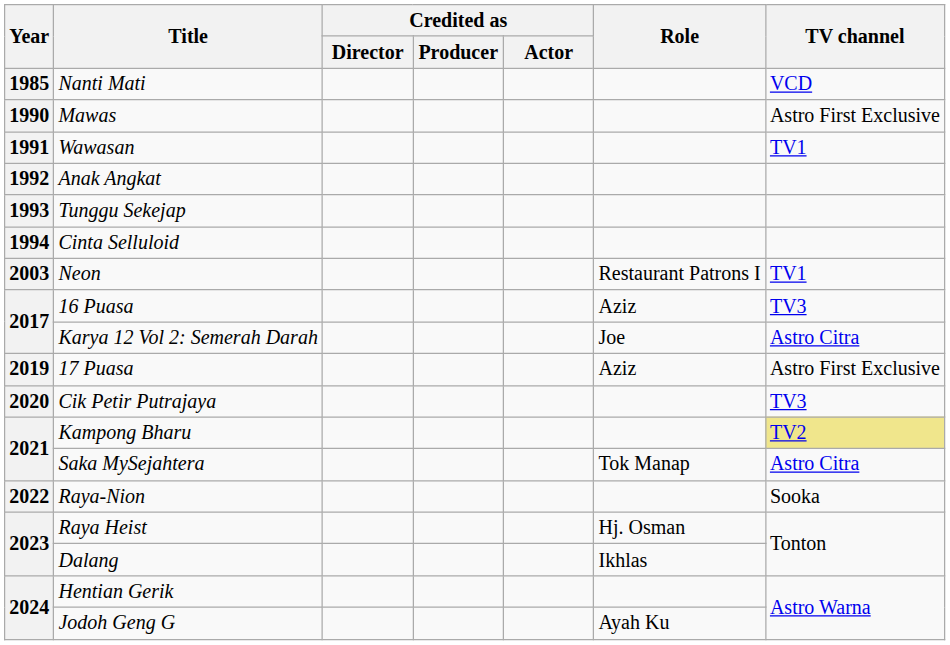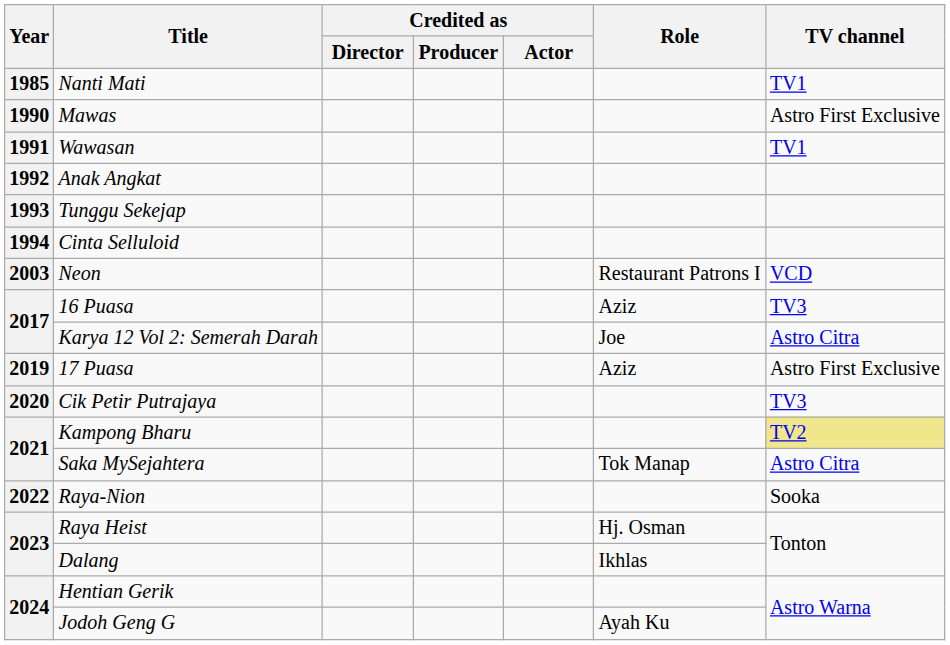 <table class="wikitable">
 <tr>
 <th rowspan="2">Year</th>
 <th rowspan="2">Title</th>
 <th colspan="3">Credited as</th>
 <th rowspan="2">Role</th>
 <th rowspan="2">TV channel</th>
 </tr>
 <tr>
 <th width="65">Director</th>
 <th width="65">Producer</th>
 <th width="65">Actor</th>
 </tr>
 <tr>
 <th>1985</th>
 <td><em>Nanti Mati</em></td>
 <td></td>
 <td></td>
 <td></td>
 <td></td>
-<td><a href='#'>VCD</a></td>
+<td><a href='#'>TV1</a></td>
 </tr>
 <tr>
 <th>1990</th>
 <td><em>Mawas</em></td>
 <td></td>
 <td></td>
 <td></td>
 <td></td>
 <td>Astro First Exclusive</td>
 </tr>
 <tr>
 <th>1991</th>
 <td><em>Wawasan</em></td>
 <td></td>
 <td></td>
 <td></td>
 <td></td>
 <td><a href='#'>TV1</a></td>
 </tr>
 <tr>
 <th>1992</th>
 <td><em>Anak Angkat</em></td>
 <td></td>
 <td></td>
 <td></td>
 <td></td>
 <td></td>
 </tr>
 <tr>
 <th>1993</th>
 <td><em>Tunggu Sekejap</em></td>
 <td></td>
 <td></td>
 <td></td>
 <td></td>
 <td></td>
 </tr>
 <tr>
 <th>1994</th>
 <td><em>Cinta Selluloid</em></td>
 <td></td>
 <td></td>
 <td></td>
 <td></td>
 <td></td>
 </tr>
 <tr>
 <th>2003</th>
 <td><em>Neon</em></td>
 <td></td>
 <td></td>
 <td></td>
 <td>Restaurant Patrons I</td>
-<td><a href='#'>TV1</a></td>
+<td><a href='#'>VCD</a></td>
 </tr>
 <tr>
 <th rowspan="2">2017</th>
 <td><em>16 Puasa</em></td>
 <td></td>
 <td></td>
 <td></td>
 <td>Aziz</td>
 <td><a href='#'>TV3</a></td>
 </tr>
 <tr>
 <td><em>Karya 12 Vol 2: Semerah Darah</em></td>
 <td></td>
 <td></td>
 <td></td>
 <td>Joe</td>
 <td><a href='#'>Astro Citra</a></td>
 </tr>
 <tr>
 <th>2019</th>
 <td><em>17 Puasa</em></td>
 <td></td>
 <td></td>
 <td></td>
 <td>Aziz</td>
 <td>Astro First Exclusive</td>
 </tr>
 <tr>
 <th>2020</th>
 <td><em>Cik Petir Putrajaya</em></td>
 <td></td>
 <td></td>
 <td></td>
 <td></td>
 <td><a href='#'>TV3</a></td>
 </tr>
 <tr>
 <th rowspan="2">2021</th>
 <td><em>Kampong Bharu</em></td>
 <td></td>
 <td></td>
 <td></td>
 <td></td>
 <td style="background: khaki;"><a href='#'>TV2</a></td>
 </tr>
 <tr>
 <td><em>Saka MySejahtera</em></td>
 <td></td>
 <td></td>
 <td></td>
 <td>Tok Manap</td>
 <td><a href='#'>Astro Citra</a></td>
 </tr>
 <tr>
 <th>2022</th>
 <td><em>Raya-Nion</em></td>
 <td></td>
 <td></td>
 <td></td>
 <td></td>
 <td>Sooka</td>
 </tr>
 <tr>
 <th rowspan="2">2023</th>
 <td><em>Raya Heist</em></td>
 <td></td>
 <td></td>
 <td></td>
 <td>Hj. Osman</td>
 <td rowspan="2">Tonton</td>
 </tr>
 <tr>
 <td><em>Dalang</em></td>
 <td></td>
 <td></td>
 <td></td>
 <td>Ikhlas</td>
 </tr>
 <tr>
 <th rowspan="2">2024</th>
 <td><em>Hentian Gerik</em></td>
 <td></td>
 <td></td>
 <td></td>
 <td></td>
 <td rowspan="2"><a href='#'>Astro Warna</a></td>
 </tr>
 <tr>
 <td><em>Jodoh Geng G</em></td>
 <td></td>
 <td></td>
 <td></td>
 <td>Ayah Ku</td>
 </tr>
 </table>
